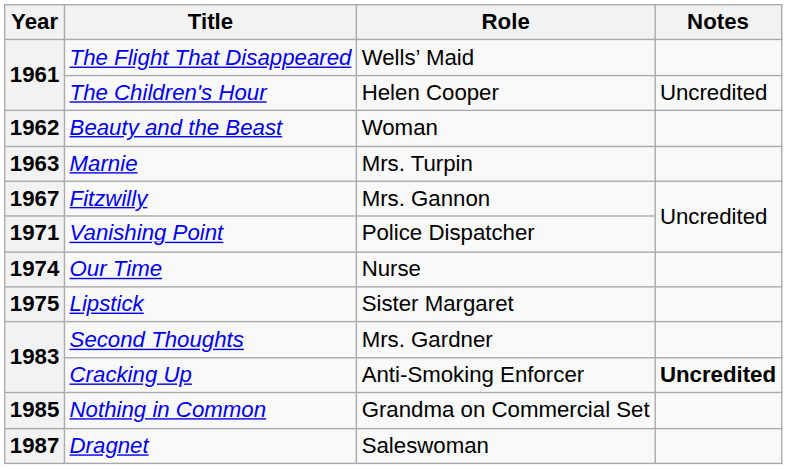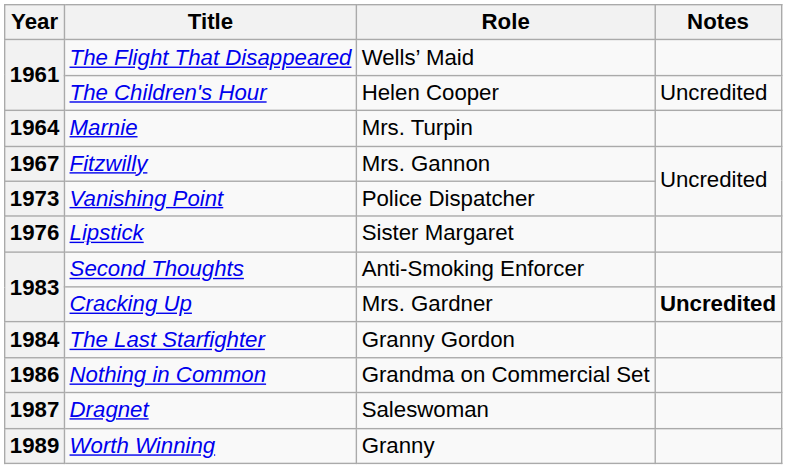 <table class="wikitable unsortable">
 <tr>
 <th>Year</th>
 <th>Title</th>
 <th>Role</th>
 <th>Notes</th>
 </tr>
 <tr>
 <th rowspan=2>1961</th>
 <td><em><a href='#'>The Flight That Disappeared</a></em></td>
 <td>Wells’ Maid</td>
 <td></td>
 </tr>
 <tr>
 <td><em><a href='#'>The Children's Hour</a></em></td>
 <td>Helen Cooper</td>
 <td>Uncredited</td>
 </tr>
 <tr>
-<th>1962</th>
-<td><em><a href='#'>Beauty and the Beast</a></em></td>
-<td>Woman</td>
-<td></td>
-</tr>
-<tr>
-<th>1963</th>
+<th>1964</th>
 <td><em><a href='#'>Marnie</a></em></td>
 <td>Mrs. Turpin</td>
 <td></td>
 </tr>
 <tr>
 <th>1967</th>
 <td><em><a href='#'>Fitzwilly</a></em></td>
 <td>Mrs. Gannon</td>
 <td rowspan=2>Uncredited</td>
 </tr>
 <tr>
-<th>1971</th>
+<th>1973</th>
 <td><em><a href='#'>Vanishing Point</a></em></td>
 <td>Police Dispatcher</td>
 </tr>
 <tr>
-<th>1974</th>
-<td><em><a href='#'>Our Time</a></em></td>
-<td>Nurse</td>
-<td></td>
-</tr>
-<tr>
-<th>1975</th>
+<th>1976</th>
 <td><em><a href='#'>Lipstick</a></em></td>
 <td>Sister Margaret</td>
 <td></td>
 </tr>
 <tr>
 <th rowspan=2>1983</th>
 <td><em><a href='#'>Second Thoughts</a></em></td>
-<td>Mrs. Gardner</td>
+<td>Anti-Smoking Enforcer</td>
 <td></td>
 </tr>
 <tr>
 <td><em><a href='#'>Cracking Up</a></em></td>
-<td>Anti-Smoking Enforcer</td>
+<td>Mrs. Gardner</td>
 <td><strong>Uncredited</strong></td>
 </tr>
 <tr>
-<th>1985</th>
+<th>1984</th>
+<td><em><a href='#'>The Last Starfighter</a></em></td>
+<td>Granny Gordon</td>
+<td></td>
+</tr>
+<tr>
+<th>1986</th>
 <td><em><a href='#'>Nothing in Common</a></em></td>
 <td>Grandma on Commercial Set</td>
 <td></td>
 </tr>
 <tr>
 <th>1987</th>
 <td><em><a href='#'>Dragnet</a></em></td>
 <td>Saleswoman</td>
 <td></td>
 </tr>
+<tr>
+<th>1989</th>
+<td><em><a href='#'>Worth Winning</a></em></td>
+<td>Granny</td>
+<td></td>
+</tr>
 </table>
